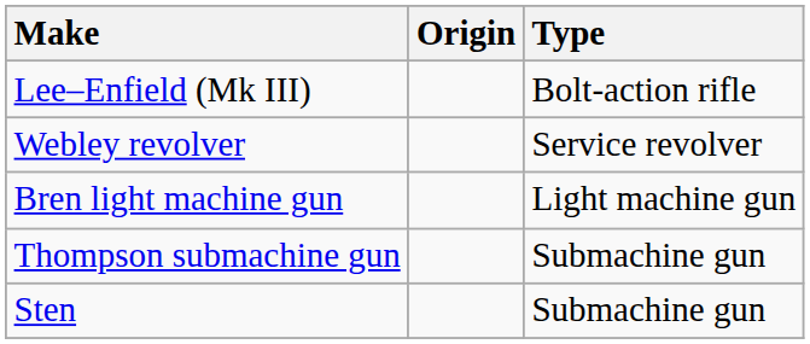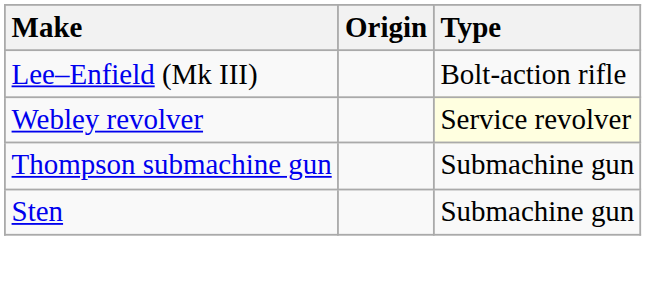 <table class="wikitable">
 <tr>
 <th style="text-align:left;">Make</th>
 <th style="text-align:left;">Origin</th>
 <th style="text-align:left;">Type</th>
 </tr>
 <tr>
 <td><a href='#'>Lee–Enfield</a> (Mk III)</td>
 <td></td>
 <td>Bolt-action rifle</td>
 </tr>
 <tr>
 <td><a href='#'>Webley revolver</a></td>
 <td></td>
-<td>Service revolver</td>
-</tr>
-<tr>
-<td><a href='#'>Bren light machine gun</a></td>
-<td><br></td>
-<td>Light machine gun</td>
+<td style="background: lightyellow;">Service revolver</td>
 </tr>
 <tr>
 <td><a href='#'>Thompson submachine gun</a></td>
 <td></td>
 <td>Submachine gun</td>
 </tr>
 <tr>
 <td><a href='#'>Sten</a></td>
 <td></td>
 <td>Submachine gun</td>
 </tr>
 </table>
